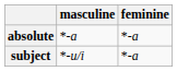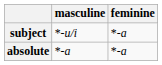 <table class="wikitable">
 <tr>
 <th></th>
 <th>masculine</th>
 <th>feminine</th>
 </tr>
 <tr>
+<th>subject</th>
+<td>*-<em>u/i</em></td>
+<td>*-<em>a</em></td>
+</tr>
+<tr>
 <th>absolute</th>
 <td>*-<em>a</em></td>
 <td>*-<em>a</em></td>
 </tr>
-<tr>
-<th>subject</th>
-<td>*-<em>u/i</em></td>
-<td>*-<em>a</em></td>
-</tr>
 </table>
